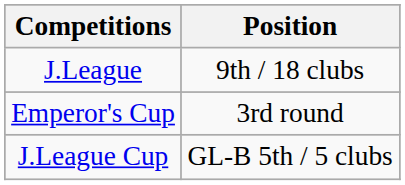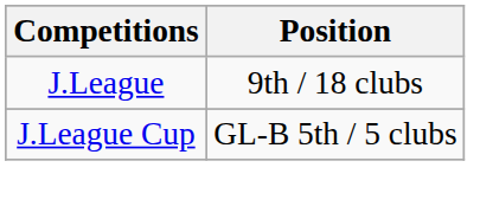 <table class="wikitable" style="text-align:center;">
 <tr>
 <th>Competitions</th>
 <th>Position</th>
 </tr>
 <tr>
 <td><a href='#'>J.League</a></td>
 <td>9th / 18 clubs</td>
 </tr>
 <tr>
-<td><a href='#'>Emperor's Cup</a></td>
-<td>3rd round</td>
-</tr>
-<tr>
 <td><a href='#'>J.League Cup</a></td>
 <td>GL-B 5th / 5 clubs</td>
 </tr>
 </table>
